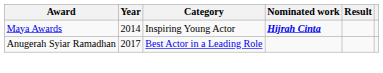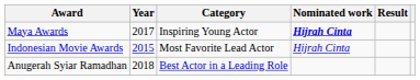 <table class="wikitable">
 <tr>
 <th>Award</th>
 <th>Year</th>
 <th>Category</th>
 <th>Nominated work</th>
 <th>Result</th>
 <th></th>
 </tr>
 <tr>
 <td><a href='#'>Maya Awards</a></td>
-<td>2014</td>
+<td>2017</td>
 <td>Inspiring Young Actor</td>
 <td><strong><em><a href='#'>Hijrah Cinta</a></em></strong></td>
 <td></td>
 <td></td>
 </tr>
 <tr>
+<td><a href='#'>Indonesian Movie Awards</a></td>
+<td><a href='#'>2015</a></td>
+<td>Most Favorite Lead Actor</td>
+<td><em><a href='#'>Hijrah Cinta</a></em></td>
+<td></td>
+<td></td>
+</tr>
+<tr>
 <td>Anugerah Syiar Ramadhan</td>
-<td>2017</td>
+<td>2018</td>
 <td><a href='#'>Best Actor in a Leading Role</a></td>
 <td></td>
 <td></td>
 <td></td>
 </tr>
 </table>
